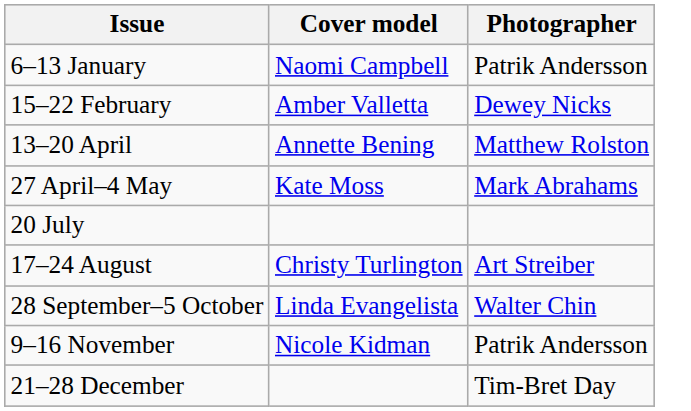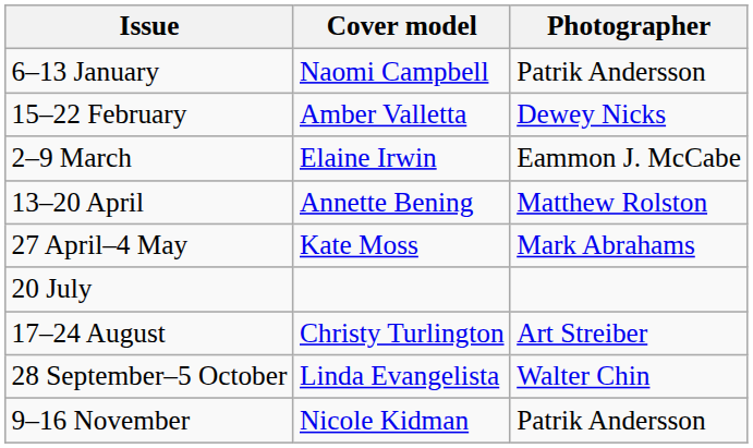 <table class="sortable wikitable">
 <tr>
 <th>Issue</th>
 <th>Cover model</th>
 <th>Photographer</th>
 </tr>
 <tr>
 <td>6–13 January</td>
 <td><a href='#'>Naomi Campbell</a></td>
 <td>Patrik Andersson</td>
 </tr>
 <tr>
 <td>15–22 February</td>
 <td><a href='#'>Amber Valletta</a></td>
 <td><a href='#'>Dewey Nicks</a></td>
+</tr>
+<tr>
+<td>2–9 March</td>
+<td><a href='#'>Elaine Irwin</a></td>
+<td>Eammon J. McCabe</td>
 </tr>
 <tr>
 <td>13–20 April</td>
 <td><a href='#'>Annette Bening</a></td>
 <td><a href='#'>Matthew Rolston</a></td>
 </tr>
 <tr>
 <td>27 April–4 May</td>
 <td><a href='#'>Kate Moss</a></td>
 <td><a href='#'>Mark Abrahams</a></td>
 </tr>
 <tr>
 <td>20 July</td>
 <td></td>
 <td></td>
 </tr>
 <tr>
 <td>17–24 August</td>
 <td><a href='#'>Christy Turlington</a></td>
 <td><a href='#'>Art Streiber</a></td>
 </tr>
 <tr>
 <td>28 September–5 October</td>
 <td><a href='#'>Linda Evangelista</a></td>
 <td><a href='#'>Walter Chin</a></td>
 </tr>
 <tr>
 <td>9–16 November</td>
 <td><a href='#'>Nicole Kidman</a></td>
 <td>Patrik Andersson</td>
 </tr>
-<tr>
-<td>21–28 December</td>
-<td></td>
-<td>Tim-Bret Day</td>
-</tr>
 </table>
